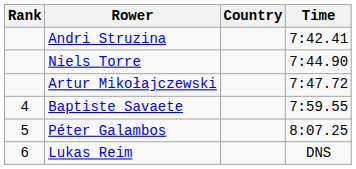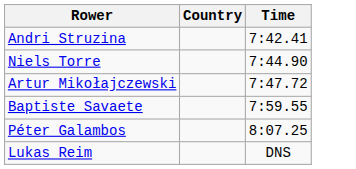 <table class="wikitable" style="text-align:center">
 <tr>
-<th>Rank</th>
 <th>Rower</th>
 <th>Country</th>
 <th>Time</th>
 </tr>
 <tr>
-<td></td>
 <td align="left"><a href='#'>Andri Struzina</a></td>
 <td align="left"></td>
 <td>7:42.41</td>
 </tr>
 <tr>
-<td></td>
 <td align="left"><a href='#'>Niels Torre</a></td>
 <td align="left"></td>
 <td>7:44.90</td>
 </tr>
 <tr>
-<td></td>
 <td align="left"><a href='#'>Artur Mikołajczewski</a></td>
 <td align="left"></td>
 <td>7:47.72</td>
 </tr>
 <tr>
-<td>4</td>
 <td align="left"><a href='#'>Baptiste Savaete</a></td>
 <td align="left"></td>
 <td>7:59.55</td>
 </tr>
 <tr>
-<td>5</td>
 <td align="left"><a href='#'>Péter Galambos</a></td>
 <td align="left"></td>
 <td>8:07.25</td>
 </tr>
 <tr>
-<td>6</td>
 <td align="left"><a href='#'>Lukas Reim</a></td>
 <td align="left"></td>
 <td>DNS</td>
 </tr>
 </table>
